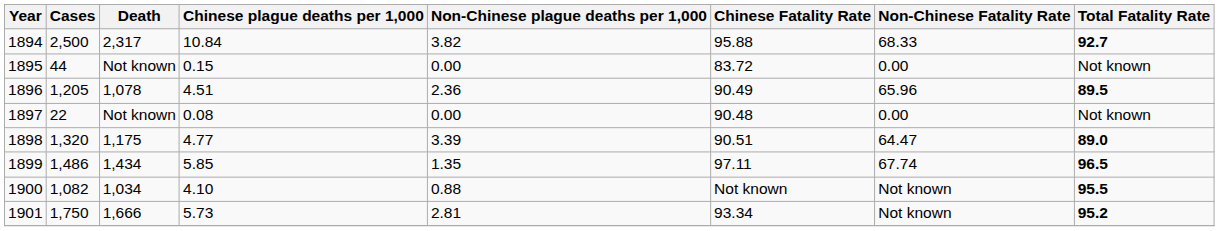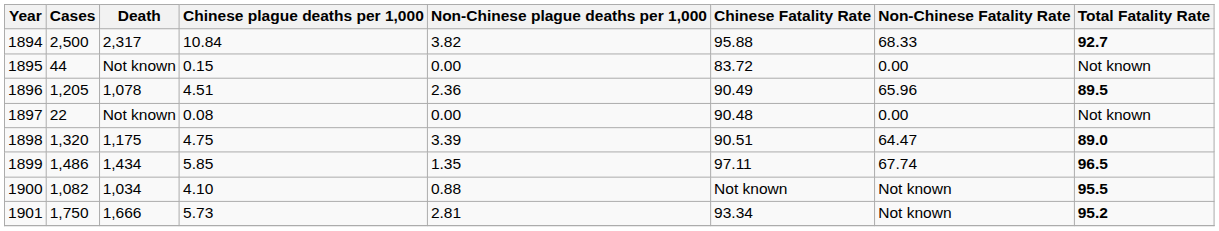 <table class="wikitable sortable">
 <tr>
 <th>Year</th>
 <th>Cases</th>
 <th>Death</th>
 <th>Chinese plague deaths per 1,000</th>
 <th>Non-Chinese plague deaths per 1,000</th>
 <th>Chinese Fatality Rate</th>
 <th>Non-Chinese Fatality Rate</th>
 <th>Total Fatality Rate</th>
 </tr>
 <tr>
 <td>1894</td>
 <td>2,500</td>
 <td>2,317</td>
 <td>10.84</td>
 <td>3.82</td>
 <td>95.88</td>
 <td>68.33</td>
 <td><strong>92.7</strong></td>
 </tr>
 <tr>
 <td>1895</td>
 <td>44</td>
 <td>Not known</td>
 <td>0.15</td>
 <td>0.00</td>
 <td>83.72</td>
 <td>0.00</td>
 <td>Not known</td>
 </tr>
 <tr>
 <td>1896</td>
 <td>1,205</td>
 <td>1,078</td>
 <td>4.51</td>
 <td>2.36</td>
 <td>90.49</td>
 <td>65.96</td>
 <td><strong>89.5</strong></td>
 </tr>
 <tr>
 <td>1897</td>
 <td>22</td>
 <td>Not known</td>
 <td>0.08</td>
 <td>0.00</td>
 <td>90.48</td>
 <td>0.00</td>
 <td>Not known</td>
 </tr>
 <tr>
 <td>1898</td>
 <td>1,320</td>
 <td>1,175</td>
-<td>4.77</td>
+<td>4.75</td>
 <td>3.39</td>
 <td>90.51</td>
 <td>64.47</td>
 <td><strong>89.0</strong></td>
 </tr>
 <tr>
 <td>1899</td>
 <td>1,486</td>
 <td>1,434</td>
 <td>5.85</td>
 <td>1.35</td>
 <td>97.11</td>
 <td>67.74</td>
 <td><strong>96.5</strong></td>
 </tr>
 <tr>
 <td>1900</td>
 <td>1,082</td>
 <td>1,034</td>
 <td>4.10</td>
 <td>0.88</td>
 <td>Not known</td>
 <td>Not known</td>
 <td><strong>95.5</strong></td>
 </tr>
 <tr>
 <td>1901</td>
 <td>1,750</td>
 <td>1,666</td>
 <td>5.73</td>
 <td>2.81</td>
 <td>93.34</td>
 <td>Not known</td>
 <td><strong>95.2</strong></td>
 </tr>
 <tr>
 </tr>
 </table>
